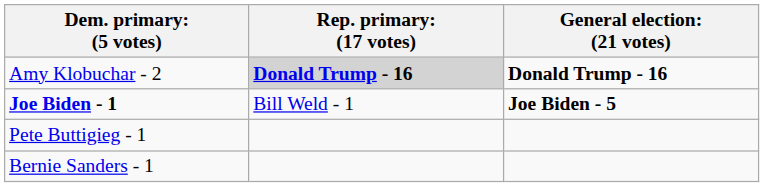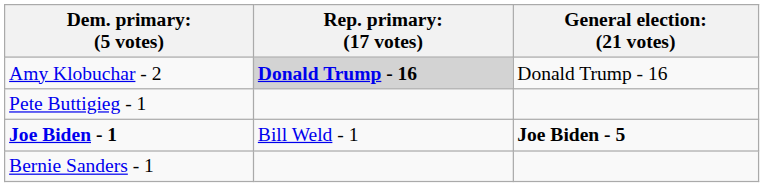 <table class="wikitable" width="70%">
 <tr>
 <th><strong>Dem. primary:</strong><br>(5 votes)</th>
 <th><strong>Rep. primary:</strong><br>(17 votes)</th>
 <th><strong>General election:</strong><br>(21 votes)</th>
 </tr>
 <tr>
 <td><a href='#'>Amy Klobuchar</a> - 2</td>
 <td style="background: lightgrey;"><strong><a href='#'>Donald Trump</a> - 16</strong></td>
-<td><strong>Donald Trump - 16</strong></td>
+<td>Donald Trump - 16</td>
+</tr>
+<tr>
+<td><a href='#'>Pete Buttigieg</a> - 1</td>
+<td></td>
+<td></td>
 </tr>
 <tr>
 <td><strong><a href='#'>Joe Biden</a> - 1</strong></td>
 <td><a href='#'>Bill Weld</a> - 1</td>
 <td><strong>Joe Biden - 5</strong></td>
 </tr>
 <tr>
-<td><a href='#'>Pete Buttigieg</a> - 1</td>
-<td></td>
-<td></td>
-</tr>
-<tr>
 <td><a href='#'>Bernie Sanders</a> - 1</td>
 <td></td>
 <td></td>
 </tr>
 </table>
